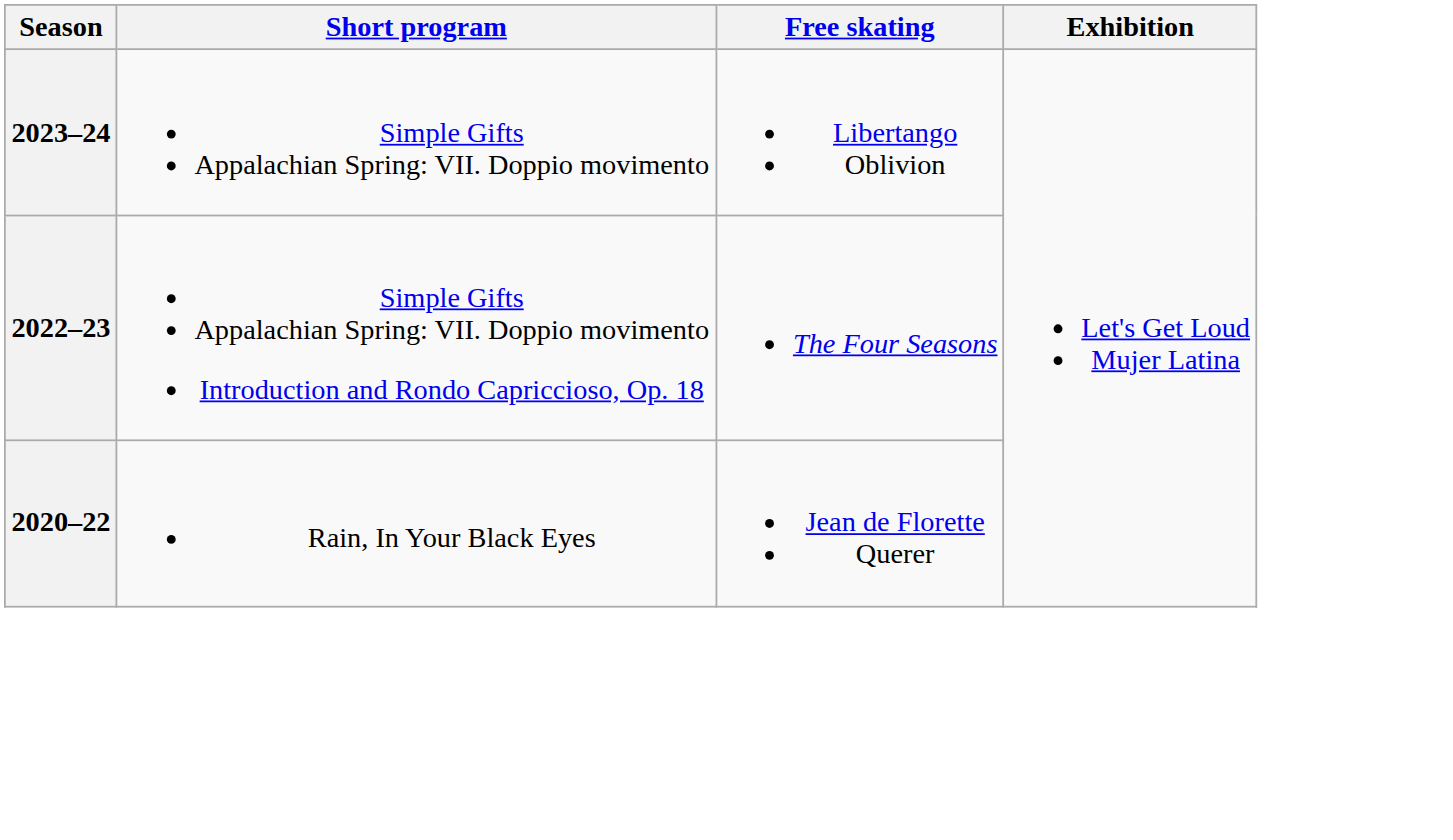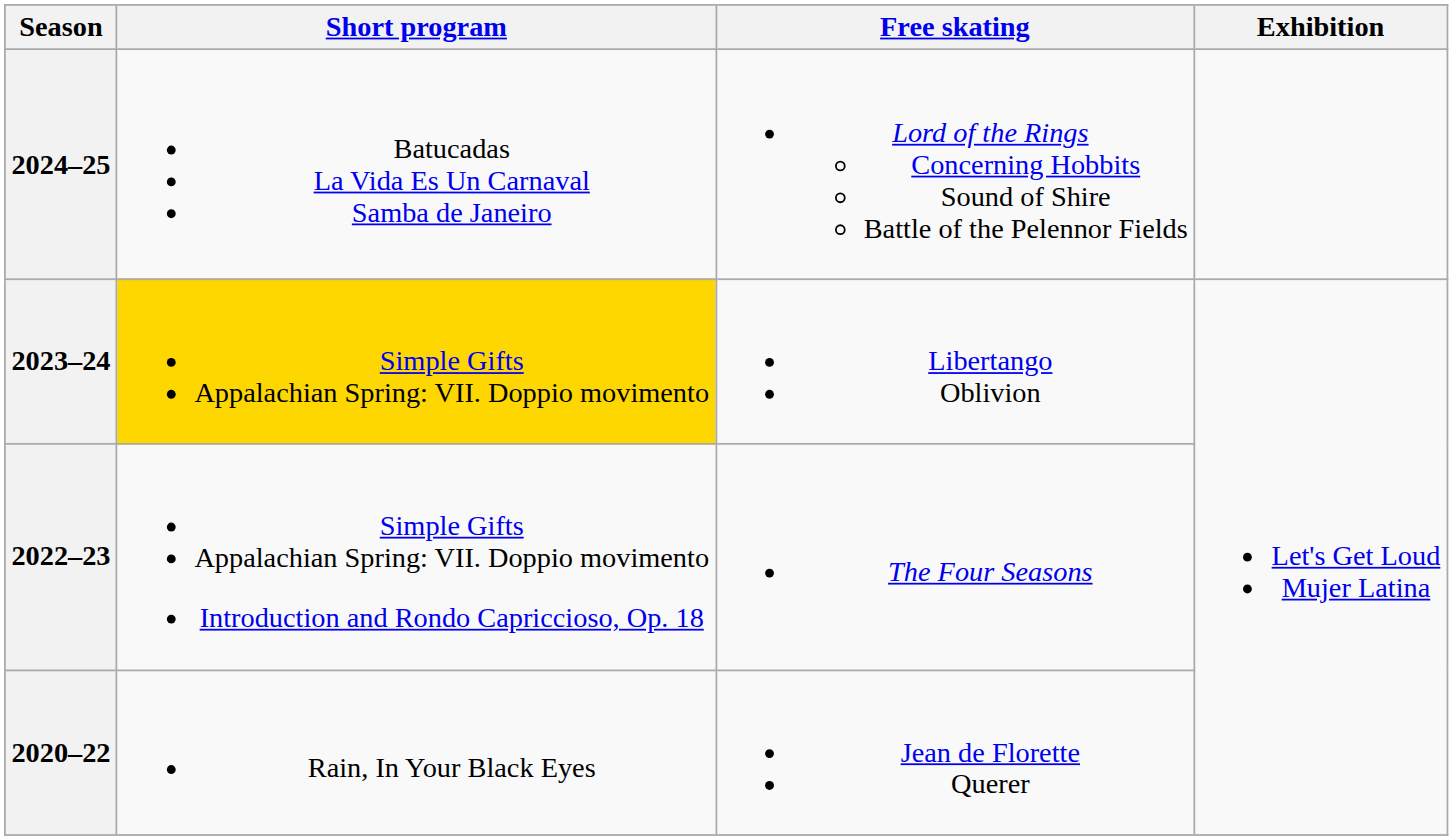 <table class="wikitable" style="text-align:center">
 <tr>
 <th>Season</th>
 <th><a href='#'>Short program</a></th>
 <th><a href='#'>Free skating</a></th>
 <th>Exhibition</th>
 </tr>
 <tr>
+<th>2024–25 <br> </th>
+<td><br><ul><li>Batucadas <br> </li><li><a href='#'>La Vida Es Un Carnaval</a> <br></li><li><a href='#'>Samba de Janeiro</a> <br> </li></ul></td>
+<td><br><ul><li><em><a href='#'>Lord of the Rings</a></em> <br><ul><li><a href='#'>Concerning Hobbits</a> <br></li><li>Sound of Shire</li><li>Battle of the Pelennor Fields <br> </li></ul></li></ul></td>
+<td></td>
+</tr>
+<tr>
 <th>2023–24 <br> </th>
-<td><br><ul><li><a href='#'>Simple Gifts</a> <br> </li><li>Appalachian Spring: VII. Doppio movimento <br> </li></ul></td>
+<td style="background: gold;"><br><ul><li><a href='#'>Simple Gifts</a> <br> </li><li>Appalachian Spring: VII. Doppio movimento <br> </li></ul></td>
 <td><br><ul><li><a href='#'>Libertango</a></li><li>Oblivion <br> </li></ul></td>
 <td rowspan=3><br><ul><li><a href='#'>Let's Get Loud</a> <br> </li><li><a href='#'>Mujer Latina</a> <br> </li></ul></td>
 </tr>
 <tr>
 <th>2022–23 <br> </th>
 <td><br><ul><li><a href='#'>Simple Gifts</a> <br> </li><li>Appalachian Spring: VII. Doppio movimento <br> </li></ul><ul><li><a href='#'>Introduction and Rondo Capriccioso, Op. 18</a> <br></li></ul></td>
 <td><br><ul><li><em><a href='#'>The Four Seasons</a></em> <br> </li></ul></td>
 </tr>
 <tr>
 <th>2020–22 <br> </th>
 <td><br><ul><li>Rain, In Your Black Eyes <br> </li></ul></td>
 <td><br><ul><li><a href='#'>Jean de Florette</a> <br> </li><li>Querer <br> </li></ul></td>
 </tr>
 </table>
